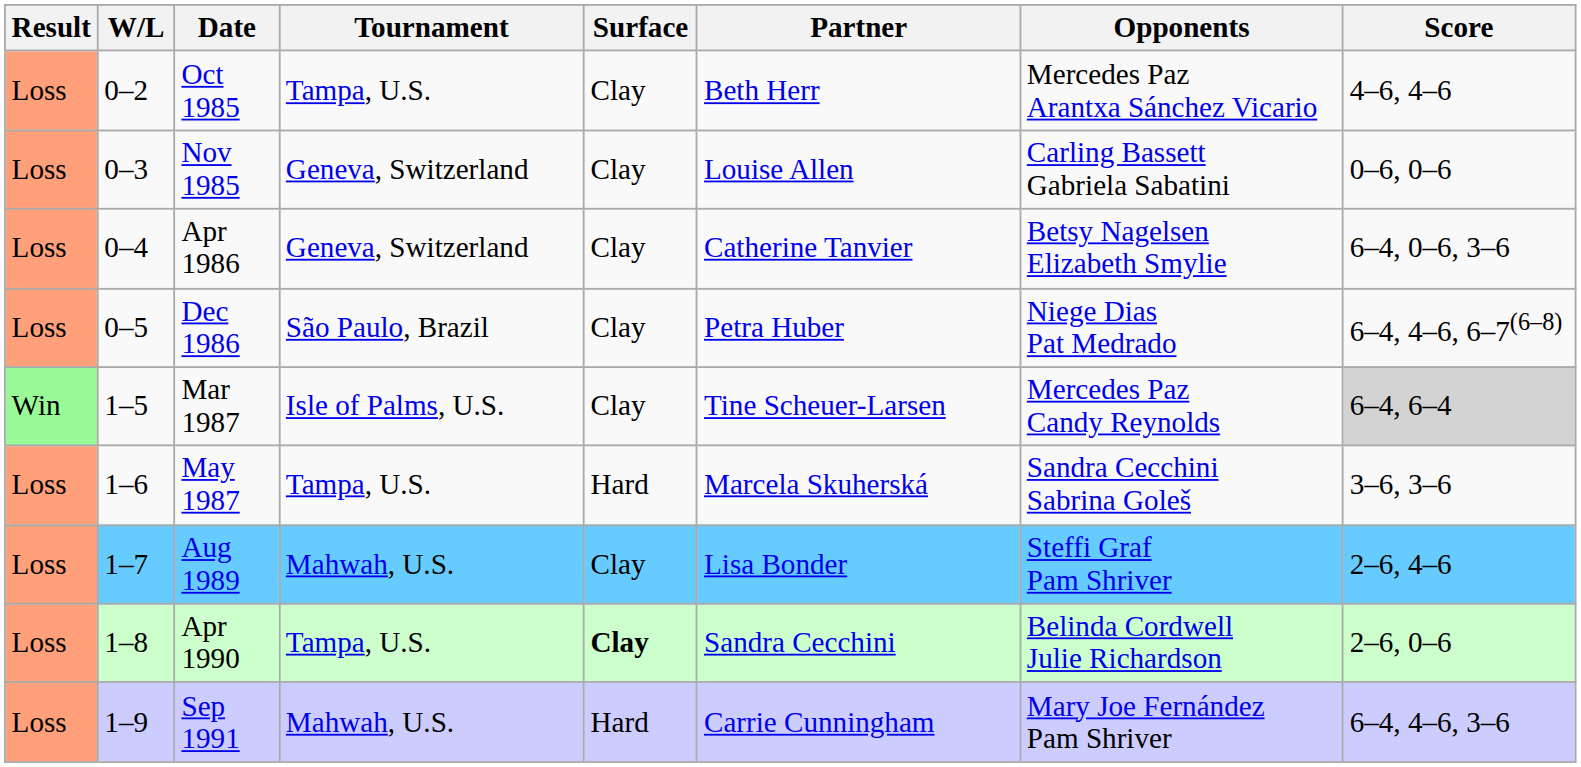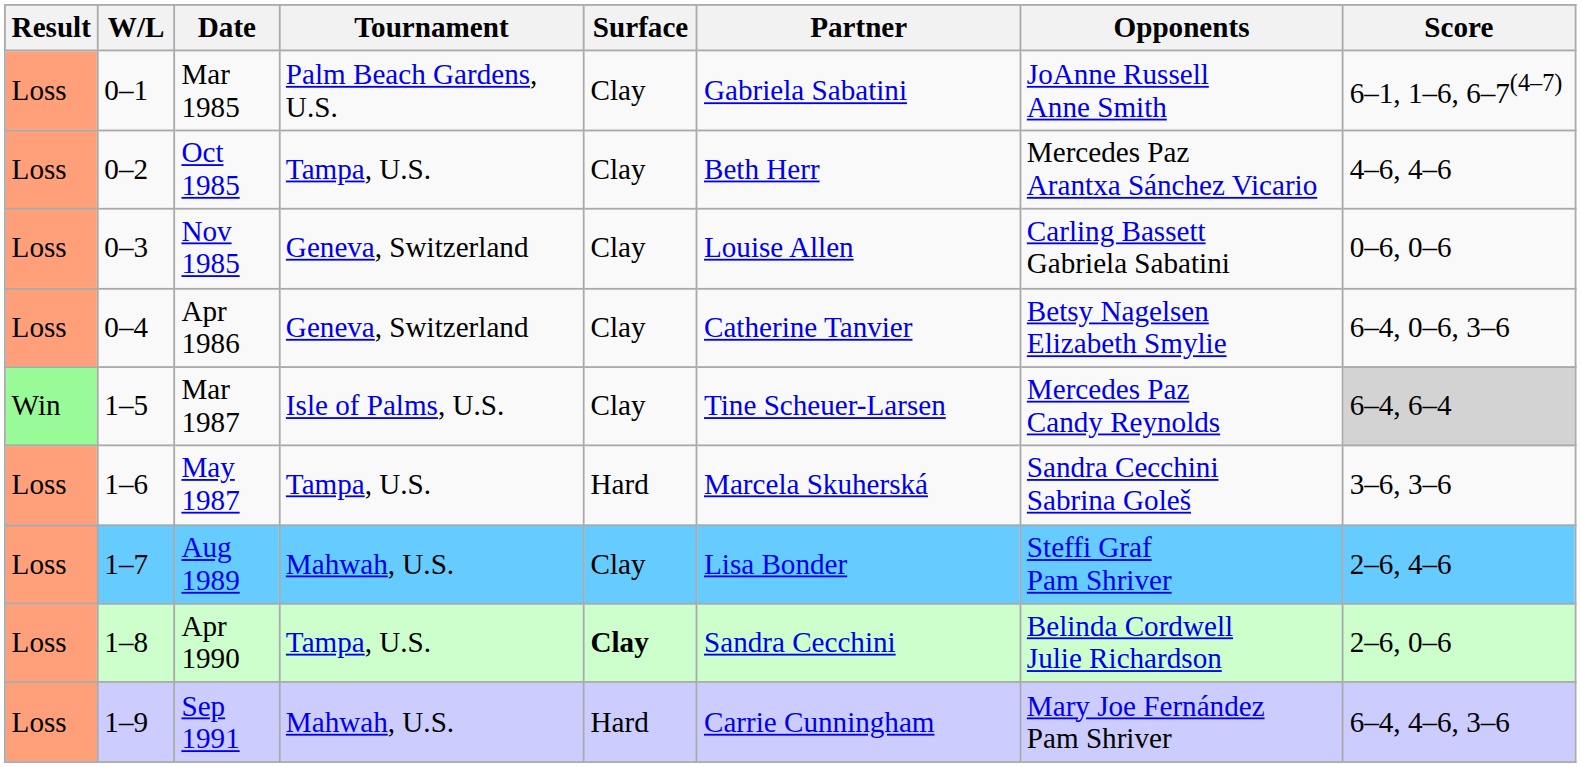 <table class="sortable wikitable">
 <tr>
 <th>Result</th>
 <th style="width:35px" class="unsortable">W/L</th>
 <th style="width:50px">Date</th>
 <th style="width:160px">Tournament</th>
 <th style="width:55px">Surface</th>
 <th style="width:170px">Partner</th>
 <th style="width:170px">Opponents</th>
 <th style="width:120px" class="unsortable">Score</th>
+</tr>
+<tr>
+<td style="background:#ffa07a;">Loss</td>
+<td>0–1</td>
+<td>Mar 1985</td>
+<td><a href='#'>Palm Beach Gardens</a>, U.S.</td>
+<td>Clay</td>
+<td> <a href='#'>Gabriela Sabatini</a></td>
+<td> <a href='#'>JoAnne Russell</a> <br>  <a href='#'>Anne Smith</a></td>
+<td>6–1, 1–6, 6–7<sup>(4–7)</sup></td>
 </tr>
 <tr>
 <td style="background:#ffa07a;">Loss</td>
 <td>0–2</td>
 <td><a href='#'>Oct 1985</a></td>
 <td><a href='#'>Tampa</a>, U.S.</td>
 <td>Clay</td>
 <td> <a href='#'>Beth Herr</a></td>
 <td> Mercedes Paz <br>  <a href='#'>Arantxa Sánchez Vicario</a></td>
 <td>4–6, 4–6</td>
 </tr>
 <tr>
 <td style="background:#ffa07a;">Loss</td>
 <td>0–3</td>
 <td><a href='#'>Nov 1985</a></td>
 <td><a href='#'>Geneva</a>, Switzerland</td>
 <td>Clay</td>
 <td> <a href='#'>Louise Allen</a></td>
 <td> <a href='#'>Carling Bassett</a> <br>  Gabriela Sabatini</td>
 <td>0–6, 0–6</td>
 </tr>
 <tr>
 <td style="background:#ffa07a;">Loss</td>
 <td>0–4</td>
 <td>Apr 1986</td>
 <td><a href='#'>Geneva</a>, Switzerland</td>
 <td>Clay</td>
 <td> <a href='#'>Catherine Tanvier</a></td>
 <td> <a href='#'>Betsy Nagelsen</a> <br>  <a href='#'>Elizabeth Smylie</a></td>
 <td>6–4, 0–6, 3–6</td>
-</tr>
-<tr>
-<td style="background:#ffa07a;">Loss</td>
-<td>0–5</td>
-<td><a href='#'>Dec 1986</a></td>
-<td><a href='#'>São Paulo</a>, Brazil</td>
-<td>Clay</td>
-<td> <a href='#'>Petra Huber</a></td>
-<td> <a href='#'>Niege Dias</a> <br>  <a href='#'>Pat Medrado</a></td>
-<td>6–4, 4–6, 6–7<sup>(6–8)</sup></td>
 </tr>
 <tr>
 <td style="background:#98fb98;">Win</td>
 <td>1–5</td>
 <td>Mar 1987</td>
 <td><a href='#'>Isle of Palms</a>, U.S.</td>
 <td>Clay</td>
 <td> <a href='#'>Tine Scheuer-Larsen</a></td>
 <td> <a href='#'>Mercedes Paz</a> <br>  <a href='#'>Candy Reynolds</a></td>
 <td style="background: lightgrey;">6–4, 6–4</td>
 </tr>
 <tr>
 <td style="background:#ffa07a;">Loss</td>
 <td>1–6</td>
 <td><a href='#'>May 1987</a></td>
 <td><a href='#'>Tampa</a>, U.S.</td>
 <td>Hard</td>
 <td> <a href='#'>Marcela Skuherská</a></td>
 <td> <a href='#'>Sandra Cecchini</a> <br>  <a href='#'>Sabrina Goleš</a></td>
 <td>3–6, 3–6</td>
 </tr>
 <tr style="background:#66ccff;">
 <td style="background:#ffa07a;">Loss</td>
 <td>1–7</td>
 <td><a href='#'>Aug 1989</a></td>
 <td><a href='#'>Mahwah</a>, U.S.</td>
 <td>Clay</td>
 <td> <a href='#'>Lisa Bonder</a></td>
 <td> <a href='#'>Steffi Graf</a> <br>  <a href='#'>Pam Shriver</a></td>
 <td>2–6, 4–6</td>
 </tr>
 <tr style="background:#ccffcc;">
 <td style="background:#ffa07a;">Loss</td>
 <td>1–8</td>
 <td>Apr 1990</td>
 <td><a href='#'>Tampa</a>, U.S.</td>
 <td><strong>Clay</strong></td>
 <td> <a href='#'>Sandra Cecchini</a></td>
 <td> <a href='#'>Belinda Cordwell</a> <br>  <a href='#'>Julie Richardson</a></td>
 <td>2–6, 0–6</td>
 </tr>
 <tr style="background:#ccccff;">
 <td style="background:#ffa07a;">Loss</td>
 <td>1–9</td>
 <td><a href='#'>Sep 1991</a></td>
 <td><a href='#'>Mahwah</a>, U.S.</td>
 <td>Hard</td>
 <td> <a href='#'>Carrie Cunningham</a></td>
 <td> <a href='#'>Mary Joe Fernández</a> <br>  Pam Shriver</td>
 <td>6–4, 4–6, 3–6</td>
 </tr>
 </table>
